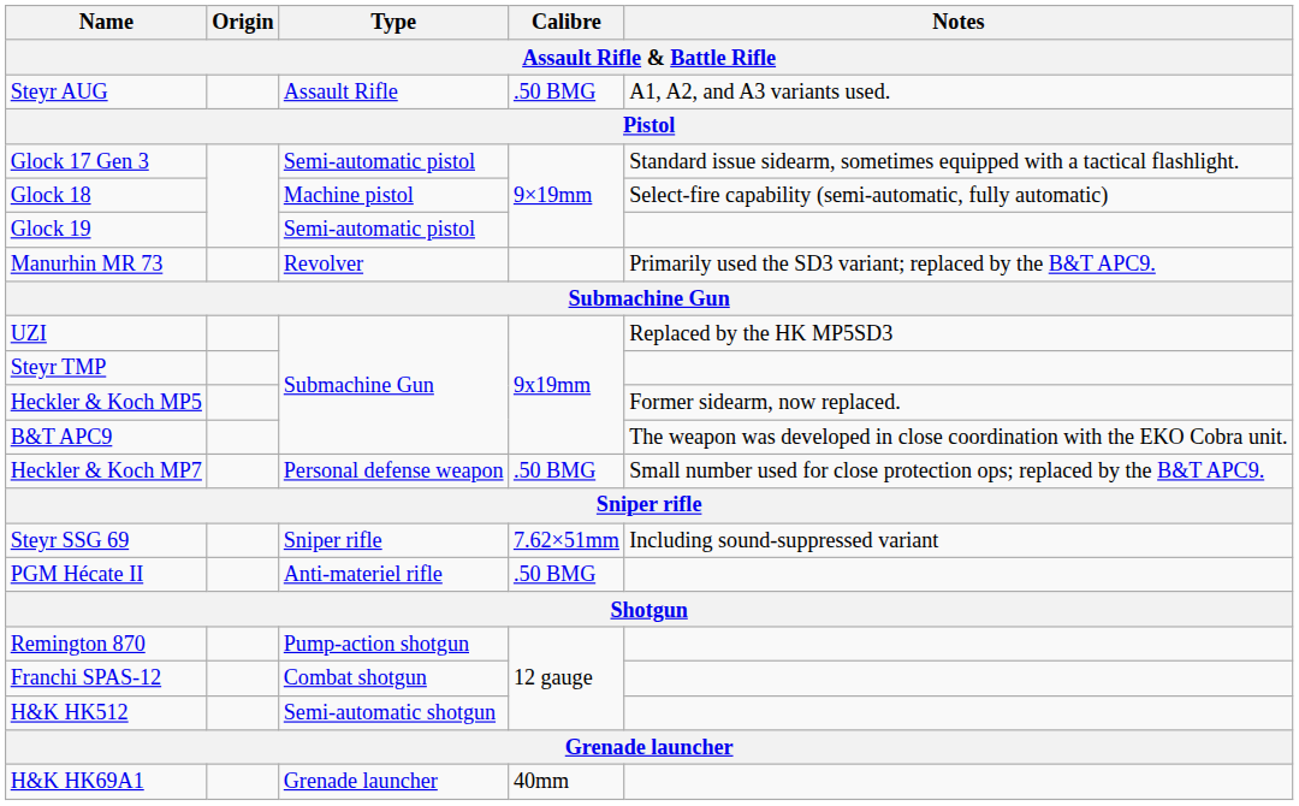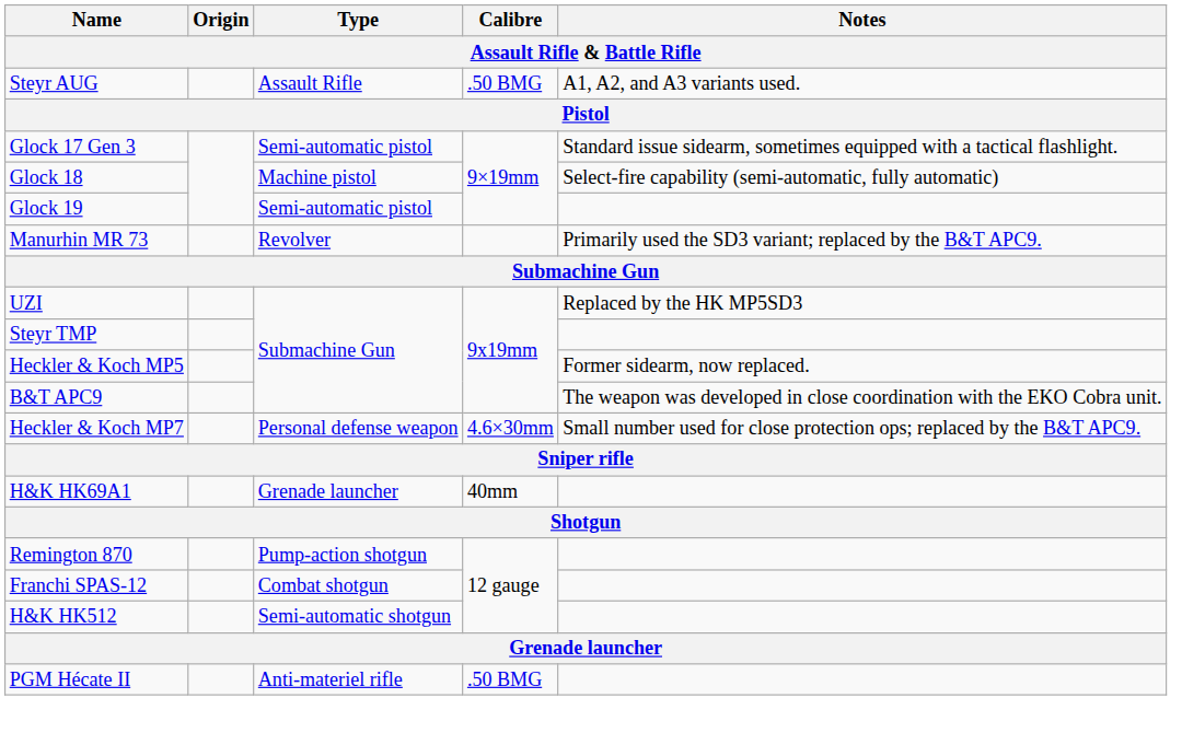 <table class="wikitable">
 <tr>
 <th>Name</th>
 <th>Origin</th>
 <th>Type</th>
 <th>Calibre</th>
 <th>Notes</th>
 </tr>
 <tr>
 <th colspan="5"><strong><a href='#'>Assault Rifle</a> & <a href='#'>Battle Rifle</a></strong></th>
 </tr>
 <tr>
 <td><a href='#'>Steyr AUG</a></td>
 <td></td>
 <td><a href='#'>Assault Rifle</a></td>
 <td><a href='#'>.50 BMG</a></td>
 <td>A1, A2, and A3 variants used.</td>
 </tr>
 <tr>
 <th colspan="5"><strong><a href='#'>Pistol</a></strong></th>
 </tr>
 <tr>
 <td><a href='#'>Glock 17 Gen 3</a></td>
 <td rowspan="3"></td>
 <td><a href='#'>Semi-automatic pistol</a></td>
 <td rowspan="3"><a href='#'>9×19mm</a></td>
 <td>Standard issue sidearm, sometimes equipped with a tactical flashlight.</td>
 </tr>
 <tr>
 <td><a href='#'>Glock 18</a></td>
 <td><a href='#'>Machine pistol</a></td>
 <td>Select-fire capability (semi-automatic, fully automatic)</td>
 </tr>
 <tr>
 <td><a href='#'>Glock 19</a></td>
 <td><a href='#'>Semi-automatic pistol</a></td>
 <td></td>
 </tr>
 <tr>
 <td><a href='#'>Manurhin MR 73</a></td>
 <td></td>
 <td><a href='#'>Revolver</a></td>
 <td></td>
 <td>Primarily used the SD3 variant; replaced by the <a href='#'>B&T APC9.</a></td>
 </tr>
 <tr>
 <th colspan="5"><a href='#'>Submachine Gun</a></th>
 </tr>
 <tr>
 <td><a href='#'>UZI</a></td>
 <td></td>
 <td rowspan="4"><a href='#'>Submachine Gun</a></td>
 <td rowspan="4"><a href='#'>9x19mm</a></td>
 <td>Replaced by the HK MP5SD3 </td>
 </tr>
 <tr>
 <td><a href='#'>Steyr TMP</a></td>
 <td></td>
 <td></td>
 </tr>
 <tr>
 <td><a href='#'>Heckler & Koch MP5</a></td>
 <td></td>
 <td>Former sidearm, now replaced.</td>
 </tr>
 <tr>
 <td><a href='#'>B&T APC9</a></td>
 <td></td>
 <td>The weapon was developed in close coordination with the EKO Cobra unit. </td>
 </tr>
 <tr>
 <td><a href='#'>Heckler & Koch MP7</a></td>
 <td></td>
 <td><a href='#'>Personal defense weapon</a></td>
-<td><a href='#'>.50 BMG</a></td>
+<td><a href='#'>4.6×30mm</a></td>
 <td>Small number used for close protection ops; replaced by the <a href='#'>B&T APC9.</a></td>
 </tr>
 <tr>
 <th colspan="5"><strong><a href='#'>Sniper rifle</a></strong></th>
 </tr>
 <tr>
-<td><a href='#'>Steyr SSG 69</a></td>
+<td><a href='#'>H&K HK69A1</a></td>
 <td></td>
-<td><a href='#'>Sniper rifle</a></td>
-<td><a href='#'>7.62×51mm</a></td>
-<td>Including sound-suppressed variant</td>
-</tr>
-<tr>
-<td><a href='#'>PGM Hécate II</a></td>
-<td></td>
-<td><a href='#'>Anti-materiel rifle</a></td>
-<td><a href='#'>.50 BMG</a></td>
+<td><a href='#'>Grenade launcher</a></td>
+<td>40mm</td>
 <td></td>
 </tr>
 <tr>
 <th colspan="5"><a href='#'>Shotgun</a></th>
 </tr>
 <tr>
 <td><a href='#'>Remington 870</a></td>
 <td></td>
 <td><a href='#'>Pump-action shotgun</a></td>
 <td rowspan="3">12 gauge</td>
 <td></td>
 </tr>
 <tr>
 <td><a href='#'>Franchi SPAS-12</a></td>
 <td></td>
 <td><a href='#'>Combat shotgun</a></td>
 <td></td>
 </tr>
 <tr>
 <td><a href='#'>H&K HK512</a></td>
 <td></td>
 <td><a href='#'>Semi-automatic shotgun</a></td>
 <td></td>
 </tr>
 <tr>
 <th colspan="5"><a href='#'>Grenade launcher</a></th>
 </tr>
 <tr>
-<td><a href='#'>H&K HK69A1</a></td>
+<td><a href='#'>PGM Hécate II</a></td>
 <td></td>
-<td><a href='#'>Grenade launcher</a></td>
-<td>40mm</td>
+<td><a href='#'>Anti-materiel rifle</a></td>
+<td><a href='#'>.50 BMG</a></td>
 <td></td>
 </tr>
 </table>
